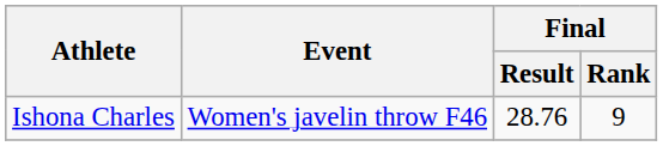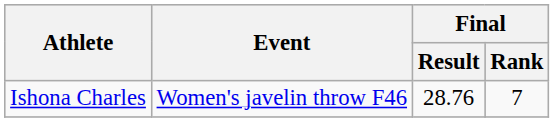 <table class=wikitable style="font-size:90%">
 <tr>
 <th rowspan="2">Athlete</th>
 <th rowspan="2">Event</th>
 <th colspan="2">Final</th>
 </tr>
 <tr>
 <th>Result</th>
 <th>Rank</th>
 </tr>
 <tr align=center>
 <td align=left><a href='#'>Ishona Charles</a></td>
 <td align=left><a href='#'>Women's javelin throw F46</a></td>
 <td>28.76</td>
-<td>9</td>
+<td>7</td>
 </tr>
 </table>
